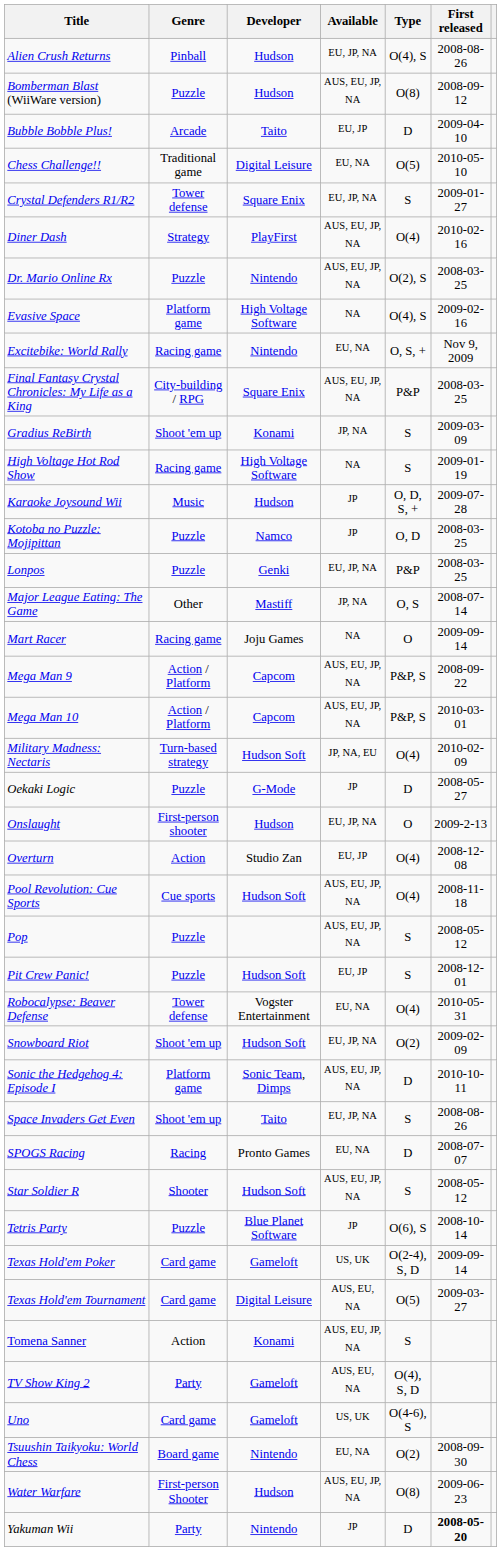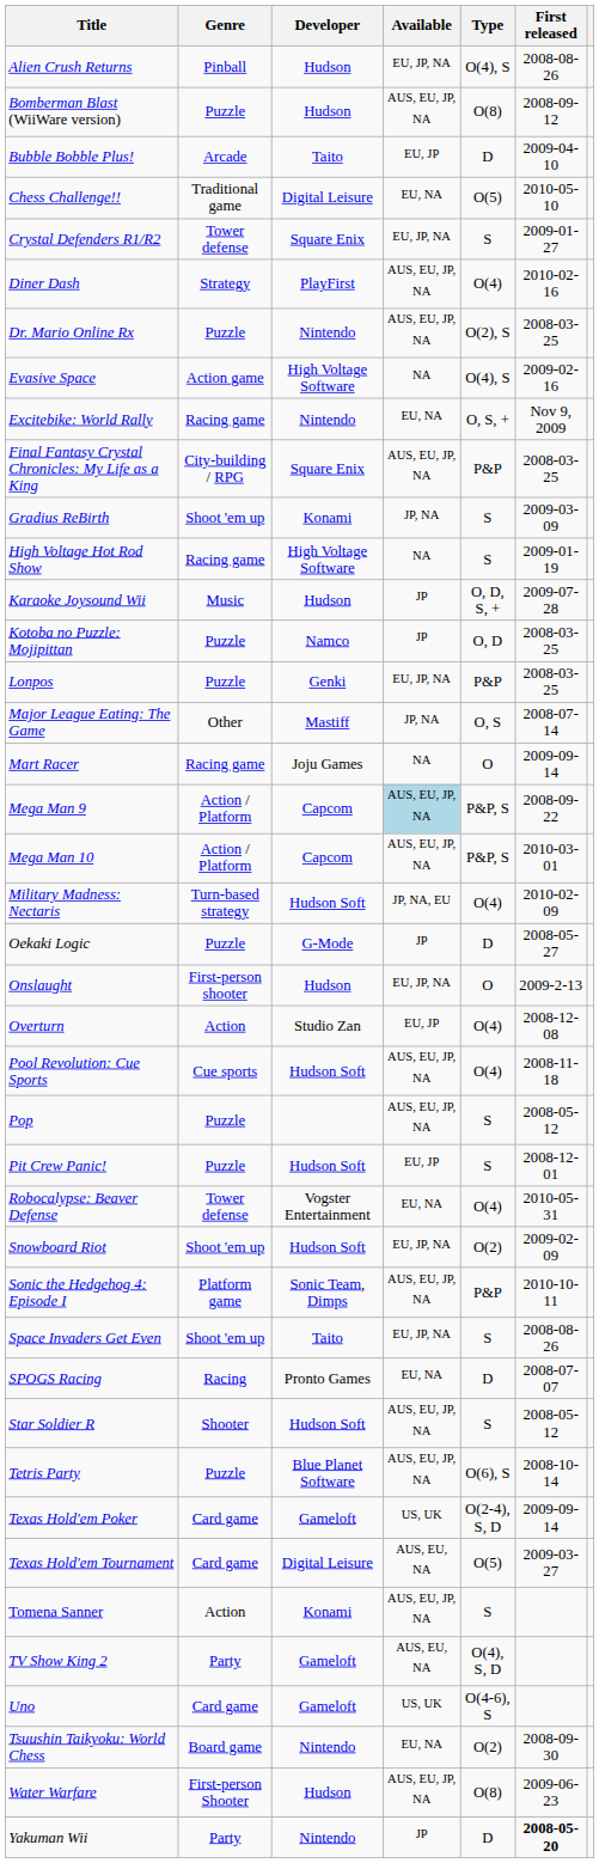 <table class="wikitable sortable" style="width:100%">
 <tr>
 <th>Title</th>
 <th>Genre</th>
 <th>Developer</th>
 <th>Available</th>
 <th>Type</th>
 <th>First released</th>
 <th></th>
 </tr>
 <tr>
 <td><em><a href='#'>Alien Crush Returns</a></em></td>
 <td align=center><a href='#'>Pinball</a></td>
 <td align=center><a href='#'>Hudson</a></td>
 <td align=center><sup>EU, JP, NA</sup></td>
 <td align=center>O(4), S</td>
 <td align=center>2008-08-26</td>
 <td align=center></td>
 </tr>
 <tr>
 <td><em><a href='#'>Bomberman Blast</a></em> (WiiWare version)</td>
 <td align=center><a href='#'>Puzzle</a></td>
 <td align=center><a href='#'>Hudson</a></td>
 <td align=center><sup>AUS, EU, JP, NA</sup></td>
 <td align=center>O(8)</td>
 <td align=center>2008-09-12</td>
 <td align=center></td>
 </tr>
 <tr>
 <td><em><a href='#'>Bubble Bobble Plus!</a></em></td>
 <td align=center><a href='#'>Arcade</a></td>
 <td align=center><a href='#'>Taito</a></td>
 <td align=center><sup>EU, JP</sup></td>
 <td align=center>D</td>
 <td align=center>2009-04-10</td>
 <td align=center></td>
 </tr>
 <tr>
 <td><em><a href='#'>Chess Challenge!!</a></em></td>
 <td align=center>Traditional game</td>
 <td align=center><a href='#'>Digital Leisure</a></td>
 <td align=center><sup>EU, NA</sup></td>
 <td align=center>O(5)</td>
 <td align=center>2010-05-10</td>
 <td align=center></td>
 </tr>
 <tr>
 <td><em><a href='#'>Crystal Defenders R1/R2</a></em></td>
 <td align=center><a href='#'>Tower defense</a></td>
 <td align=center><a href='#'>Square Enix</a></td>
 <td align=center><sup>EU, JP, NA</sup></td>
 <td align=center>S</td>
 <td align=center>2009-01-27</td>
 <td align=center></td>
 </tr>
 <tr>
 <td><em><a href='#'>Diner Dash</a></em></td>
 <td align=center><a href='#'>Strategy</a></td>
 <td align=center><a href='#'>PlayFirst</a></td>
 <td align=center><sup>AUS, EU, JP, NA</sup></td>
 <td align=center>O(4)</td>
 <td align=center>2010-02-16</td>
 <td align=center></td>
 </tr>
 <tr>
 <td><em><a href='#'>Dr. Mario Online Rx</a></em></td>
 <td align=center><a href='#'>Puzzle</a></td>
 <td align=center><a href='#'>Nintendo</a></td>
 <td align=center><sup>AUS, EU, JP, NA</sup></td>
 <td align=center>O(2), S</td>
 <td align=center>2008-03-25</td>
 <td align=center></td>
 </tr>
 <tr>
 <td><em><a href='#'>Evasive Space</a></em></td>
-<td align=center><a href='#'>Platform game</a></td>
+<td align=center><a href='#'>Action game</a></td>
 <td align=center><a href='#'>High Voltage Software</a></td>
 <td align=center><sup>NA</sup></td>
 <td align=center>O(4), S</td>
 <td align=center>2009-02-16</td>
 <td align=center></td>
 </tr>
 <tr>
 <td><em><a href='#'>Excitebike: World Rally</a></em></td>
 <td align=center><a href='#'>Racing game</a></td>
 <td align=center><a href='#'>Nintendo</a></td>
 <td align=center><sup>EU, NA</sup></td>
 <td align=center>O, S, +</td>
 <td align=center>Nov 9, 2009</td>
 <td align=center></td>
 </tr>
 <tr>
 <td><em><a href='#'>Final Fantasy Crystal Chronicles: My Life as a King</a></em></td>
 <td align=center><a href='#'>City-building</a> / <a href='#'>RPG</a></td>
 <td align=center><a href='#'>Square Enix</a></td>
 <td align=center><sup>AUS, EU, JP, NA</sup></td>
 <td align=center>P&P</td>
 <td align=center>2008-03-25</td>
 <td align=center></td>
 </tr>
 <tr>
 <td><em><a href='#'>Gradius ReBirth</a></em></td>
 <td align=center><a href='#'>Shoot 'em up</a></td>
 <td align=center><a href='#'>Konami</a></td>
 <td align=center><sup>JP, NA</sup></td>
 <td align=center>S</td>
 <td align=center>2009-03-09</td>
 <td align=center></td>
 </tr>
 <tr>
 <td><em><a href='#'>High Voltage Hot Rod Show</a></em></td>
 <td align=center><a href='#'>Racing game</a></td>
 <td align=center><a href='#'>High Voltage Software</a></td>
 <td align=center><sup>NA</sup></td>
 <td align=center>S</td>
 <td align=center>2009-01-19</td>
 <td align=center></td>
 </tr>
 <tr>
 <td><em><a href='#'>Karaoke Joysound Wii</a></em></td>
 <td align=center><a href='#'>Music</a></td>
 <td align=center><a href='#'>Hudson</a></td>
 <td align=center><sup>JP</sup></td>
 <td align=center>O, D, S, +</td>
 <td align=center>2009-07-28</td>
 <td align=center></td>
 </tr>
 <tr>
 <td><em><a href='#'>Kotoba no Puzzle: Mojipittan</a></em></td>
 <td align=center><a href='#'>Puzzle</a></td>
 <td align=center><a href='#'>Namco</a></td>
 <td align=center><sup>JP</sup></td>
 <td align=center>O, D</td>
 <td align=center>2008-03-25</td>
 <td align=center></td>
 </tr>
 <tr>
 <td><em><a href='#'>Lonpos</a></em></td>
 <td align=center><a href='#'>Puzzle</a></td>
 <td align=center><a href='#'>Genki</a></td>
 <td align=center><sup>EU, JP, NA</sup></td>
 <td align=center>P&P</td>
 <td align=center>2008-03-25</td>
 <td align=center></td>
 </tr>
 <tr>
 <td><em><a href='#'>Major League Eating: The Game</a></em></td>
 <td align=center>Other</td>
 <td align=center><a href='#'>Mastiff</a></td>
 <td align=center><sup>JP, NA</sup></td>
 <td align=center>O, S</td>
 <td align=center>2008-07-14</td>
 <td align=center></td>
 </tr>
 <tr>
 <td><em><a href='#'>Mart Racer</a></em></td>
 <td align=center><a href='#'>Racing game</a></td>
 <td align=center>Joju Games</td>
 <td align=center><sup>NA</sup></td>
 <td align=center>O</td>
 <td align=center>2009-09-14</td>
 <td align=center></td>
 </tr>
 <tr>
 <td><em><a href='#'>Mega Man 9</a></em></td>
 <td align=center><a href='#'>Action</a> / <a href='#'>Platform</a></td>
 <td align=center><a href='#'>Capcom</a></td>
-<td align=center><sup>AUS, EU, JP, NA</sup></td>
+<td align=center style="background: lightblue;"><sup>AUS, EU, JP, NA</sup></td>
 <td align=center>P&P, S</td>
 <td align=center>2008-09-22</td>
 <td align=center></td>
 </tr>
 <tr>
 <td><em><a href='#'>Mega Man 10</a></em></td>
 <td align=center><a href='#'>Action</a> / <a href='#'>Platform</a></td>
 <td align=center><a href='#'>Capcom</a></td>
 <td align=center><sup>AUS, EU, JP, NA</sup></td>
 <td align=center>P&P, S</td>
 <td align=center>2010-03-01</td>
 <td align=center></td>
 </tr>
 <tr>
 <td><em><a href='#'>Military Madness: Nectaris</a></em></td>
 <td align=center><a href='#'>Turn-based strategy</a></td>
 <td align=center><a href='#'>Hudson Soft</a></td>
 <td align=center><sup>JP, NA, EU</sup></td>
 <td align=center>O(4)</td>
 <td align=center>2010-02-09</td>
 <td align=center></td>
 </tr>
 <tr>
 <td><em>Oekaki Logic</em></td>
 <td align=center><a href='#'>Puzzle</a></td>
 <td align=center><a href='#'>G-Mode</a></td>
 <td align=center><sup>JP</sup></td>
 <td align=center>D</td>
 <td align=center>2008-05-27</td>
 <td align=center></td>
 </tr>
 <tr>
 <td><em><a href='#'>Onslaught</a></em></td>
 <td align=center><a href='#'>First-person shooter</a></td>
 <td align=center><a href='#'>Hudson</a></td>
 <td align=center><sup>EU, JP, NA</sup></td>
 <td align=center>O</td>
 <td align=center>2009-2-13</td>
 <td align=center></td>
 </tr>
 <tr>
 <td><em><a href='#'>Overturn</a></em></td>
 <td align=center><a href='#'>Action</a></td>
 <td align=center>Studio Zan</td>
 <td align=center><sup>EU, JP</sup></td>
 <td align=center>O(4)</td>
 <td align=center>2008-12-08</td>
 <td align=center></td>
 </tr>
 <tr>
 <td><em><a href='#'>Pool Revolution: Cue Sports</a></em></td>
 <td align=center><a href='#'>Cue sports</a></td>
 <td align=center><a href='#'>Hudson Soft</a></td>
 <td align=center><sup>AUS, EU, JP, NA</sup></td>
 <td align=center>O(4)</td>
 <td align=center>2008-11-18</td>
 <td align=center></td>
 </tr>
 <tr>
 <td><em><a href='#'>Pop</a></em></td>
 <td align=center><a href='#'>Puzzle</a></td>
 <td align=center></td>
 <td align=center><sup>AUS, EU, JP, NA</sup></td>
 <td align=center>S</td>
 <td align=center>2008-05-12</td>
 <td align=center></td>
 </tr>
 <tr>
 <td><em><a href='#'>Pit Crew Panic!</a></em></td>
 <td align=center><a href='#'>Puzzle</a></td>
 <td align=center><a href='#'>Hudson Soft</a></td>
 <td align=center><sup>EU, JP</sup></td>
 <td align=center>S</td>
 <td align=center>2008-12-01</td>
 <td align=center></td>
 </tr>
 <tr>
 <td><em><a href='#'>Robocalypse: Beaver Defense</a></em></td>
 <td align=center><a href='#'>Tower defense</a></td>
 <td align=center>Vogster Entertainment</td>
 <td align=center><sup>EU, NA</sup></td>
 <td align=center>O(4)</td>
 <td align=center>2010-05-31</td>
 <td align=center></td>
 </tr>
 <tr>
 <td><em><a href='#'>Snowboard Riot</a></em></td>
 <td align=center><a href='#'>Shoot 'em up</a></td>
 <td align=center><a href='#'>Hudson Soft</a></td>
 <td align=center><sup>EU, JP, NA</sup></td>
 <td align=center>O(2)</td>
 <td align=center>2009-02-09</td>
 <td align=center></td>
 </tr>
 <tr>
 <td><em><a href='#'>Sonic the Hedgehog 4: Episode I</a></em></td>
 <td align=center><a href='#'>Platform game</a></td>
 <td align=center><a href='#'>Sonic Team</a>, <a href='#'>Dimps</a></td>
 <td align=center><sup>AUS, EU, JP, NA</sup></td>
-<td align=center>D</td>
+<td align=center>P&P</td>
 <td align=center>2010-10-11</td>
 <td align=center> </td>
 </tr>
 <tr>
 <td><em><a href='#'>Space Invaders Get Even</a></em></td>
 <td align=center><a href='#'>Shoot 'em up</a></td>
 <td align=center><a href='#'>Taito</a></td>
 <td align=center><sup>EU, JP, NA</sup></td>
 <td align=center>S</td>
 <td align=center>2008-08-26</td>
 <td align=center></td>
 </tr>
 <tr>
 <td><em><a href='#'>SPOGS Racing</a></em></td>
 <td align=center><a href='#'>Racing</a></td>
 <td align=center>Pronto Games</td>
 <td align=center><sup>EU, NA</sup></td>
 <td align=center>D</td>
 <td align=center>2008-07-07</td>
 <td align=center></td>
 </tr>
 <tr>
 <td><em><a href='#'>Star Soldier R</a></em></td>
 <td align=center><a href='#'>Shooter</a></td>
 <td align=center><a href='#'>Hudson Soft</a></td>
 <td align=center><sup>AUS, EU, JP, NA</sup></td>
 <td align=center>S</td>
 <td align=center>2008-05-12</td>
 <td align=center></td>
 </tr>
 <tr>
 <td><em><a href='#'>Tetris Party</a></em></td>
 <td align=center><a href='#'>Puzzle</a></td>
 <td align=center><a href='#'>Blue Planet Software</a></td>
-<td align=center><sup>JP</sup></td>
+<td align=center><sup>AUS, EU, JP, NA</sup></td>
 <td align=center>O(6), S</td>
 <td align=center>2008-10-14</td>
 <td align=center></td>
 </tr>
 <tr>
 <td><em><a href='#'>Texas Hold'em Poker</a></em></td>
 <td align=center><a href='#'>Card game</a></td>
 <td align=center><a href='#'>Gameloft</a></td>
 <td align=center><sup>US, UK</sup></td>
 <td align=center>O(2-4), S, D</td>
 <td align=center>2009-09-14</td>
 <td align=center></td>
 </tr>
 <tr>
 <td><em><a href='#'>Texas Hold'em Tournament</a></em></td>
 <td align=center><a href='#'>Card game</a></td>
 <td align=center><a href='#'>Digital Leisure</a></td>
 <td align=center><sup>AUS, EU, NA</sup></td>
 <td align=center>O(5)</td>
 <td align=center>2009-03-27</td>
 <td align=center></td>
 </tr>
 <tr>
 <td><a href='#'>Tomena Sanner</a></td>
 <td align=center>Action</td>
 <td align=center><a href='#'>Konami</a></td>
 <td align=center><sup>AUS, EU, JP, NA</sup></td>
 <td align=center>S</td>
 <td></td>
 <td></td>
 </tr>
 <tr>
 <td><em><a href='#'>TV Show King 2</a></em></td>
 <td align="center"><a href='#'>Party</a></td>
 <td align="center"><a href='#'>Gameloft</a></td>
 <td align="center"><sup>AUS, EU, NA</sup></td>
 <td align="center">O(4), S, D</td>
 <td align="center"></td>
 <td align="center"></td>
 </tr>
 <tr>
 <td><em><a href='#'>Uno</a></em></td>
 <td align="center"><a href='#'>Card game</a></td>
 <td align="center"><a href='#'>Gameloft</a></td>
 <td align="center"><sup>US, UK</sup></td>
 <td align="center">O(4-6), S</td>
 <td align="center"></td>
 <td align="center"></td>
 </tr>
 <tr>
 <td><em><a href='#'>Tsuushin Taikyoku: World Chess</a></em></td>
 <td align=center><a href='#'>Board game</a></td>
 <td align=center><a href='#'>Nintendo</a></td>
 <td align=center><sup>EU, NA</sup></td>
 <td align=center>O(2)</td>
 <td align=center>2008-09-30</td>
 <td align=center></td>
 </tr>
 <tr>
 <td><em><a href='#'>Water Warfare</a></em></td>
 <td align=center><a href='#'>First-person Shooter</a></td>
 <td align=center><a href='#'>Hudson</a></td>
 <td align=center><sup>AUS, EU, JP, NA</sup></td>
 <td align=center>O(8)</td>
 <td align=center>2009-06-23</td>
 <td align=center></td>
 </tr>
 <tr>
 <td><em>Yakuman Wii</em></td>
 <td align=center><a href='#'>Party</a></td>
 <td align=center><a href='#'>Nintendo</a></td>
 <td align=center><sup>JP</sup></td>
 <td align=center>D</td>
 <td align=center><strong>2008-05-20</strong></td>
 <td align=center></td>
 </tr>
 </table>
